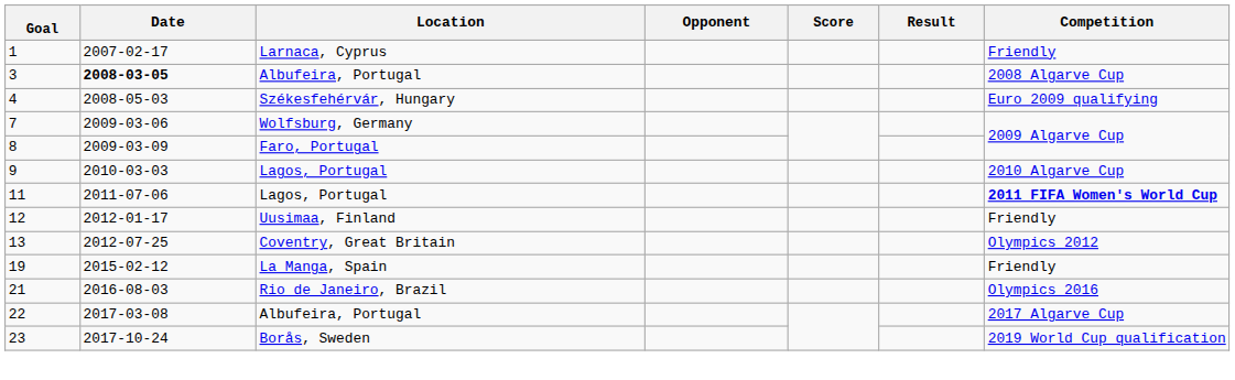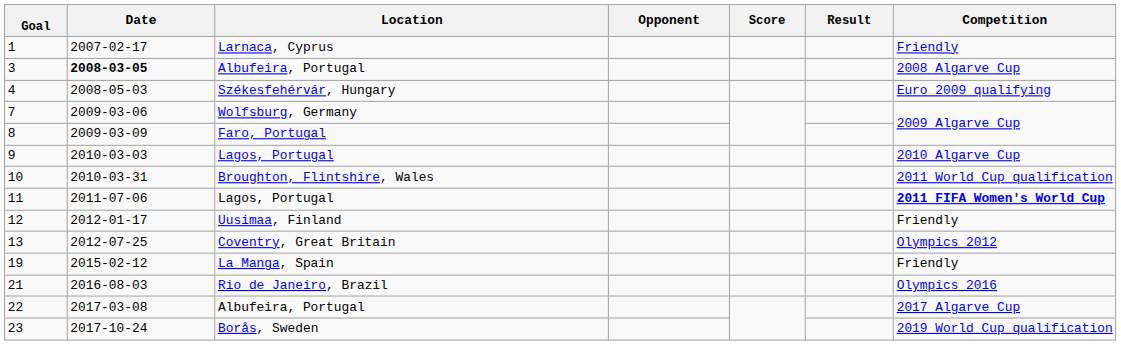 <table class="wikitable collapsible sortable" style="font-size:90%">
 <tr>
 <th data-sort-type="number" style="font-size:95%;"><br>Goal</th>
 <th>Date</th>
 <th>Location</th>
 <th>Opponent</th>
 <th data-sort-type="number" style="font-size:95%;">Score</th>
 <th data-sort-type="number" style="font-size:95%;">Result</th>
 <th width="20%">Competition</th>
 </tr>
 <tr>
 <td>1</td>
 <td>2007-02-17</td>
 <td><a href='#'>Larnaca</a>, Cyprus</td>
 <td></td>
 <td></td>
 <td></td>
 <td><a href='#'>Friendly</a></td>
 </tr>
 <tr>
 <td>3</td>
 <td><strong>2008-03-05</strong></td>
 <td><a href='#'>Albufeira</a>, Portugal</td>
 <td></td>
 <td></td>
 <td></td>
 <td><a href='#'>2008 Algarve Cup</a></td>
 </tr>
 <tr>
 <td>4</td>
 <td>2008-05-03</td>
 <td><a href='#'>Székesfehérvár</a>, Hungary</td>
 <td></td>
 <td></td>
 <td></td>
 <td><a href='#'>Euro 2009 qualifying</a></td>
 </tr>
 <tr>
 <td>7</td>
 <td>2009-03-06</td>
 <td><a href='#'>Wolfsburg</a>, Germany</td>
 <td></td>
 <td rowspan=2></td>
 <td></td>
 <td rowspan=2><a href='#'>2009 Algarve Cup</a></td>
 </tr>
 <tr>
 <td>8</td>
 <td>2009-03-09</td>
 <td><a href='#'>Faro, Portugal</a></td>
 <td></td>
 <td></td>
 </tr>
 <tr>
 <td>9</td>
 <td>2010-03-03</td>
 <td><a href='#'>Lagos, Portugal</a></td>
 <td></td>
 <td></td>
 <td></td>
 <td><a href='#'>2010 Algarve Cup</a></td>
+</tr>
+<tr>
+<td>10</td>
+<td>2010-03-31</td>
+<td><a href='#'>Broughton, Flintshire</a>, Wales</td>
+<td></td>
+<td></td>
+<td></td>
+<td><a href='#'>2011 World Cup qualification</a></td>
 </tr>
 <tr>
 <td>11</td>
 <td>2011-07-06</td>
 <td>Lagos, Portugal</td>
 <td></td>
 <td></td>
 <td></td>
 <td><strong><a href='#'>2011 FIFA Women's World Cup</a></strong></td>
 </tr>
 <tr>
 <td>12</td>
 <td>2012-01-17</td>
 <td><a href='#'>Uusimaa</a>, Finland</td>
 <td></td>
 <td></td>
 <td></td>
 <td>Friendly</td>
 </tr>
 <tr>
 <td>13</td>
 <td>2012-07-25</td>
 <td><a href='#'>Coventry</a>, Great Britain</td>
 <td></td>
 <td></td>
 <td></td>
 <td><a href='#'>Olympics 2012</a></td>
 </tr>
 <tr>
 <td>19</td>
 <td>2015-02-12</td>
 <td><a href='#'>La Manga</a>, Spain</td>
 <td></td>
 <td></td>
 <td></td>
 <td>Friendly</td>
 </tr>
 <tr>
 <td>21</td>
 <td>2016-08-03</td>
 <td><a href='#'>Rio de Janeiro</a>, Brazil</td>
 <td></td>
 <td></td>
 <td></td>
 <td><a href='#'>Olympics 2016</a></td>
 </tr>
 <tr>
 <td>22</td>
 <td>2017-03-08</td>
 <td>Albufeira, Portugal</td>
 <td></td>
 <td rowspan=2></td>
 <td></td>
 <td><a href='#'>2017 Algarve Cup</a></td>
 </tr>
 <tr>
 <td>23</td>
 <td>2017-10-24</td>
 <td><a href='#'>Borås</a>, Sweden</td>
 <td></td>
 <td></td>
 <td><a href='#'>2019 World Cup qualification</a></td>
 </tr>
 </table>
